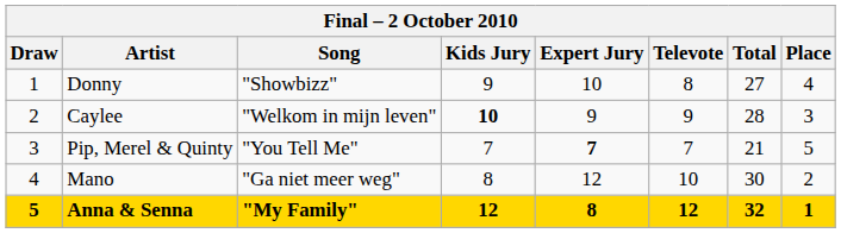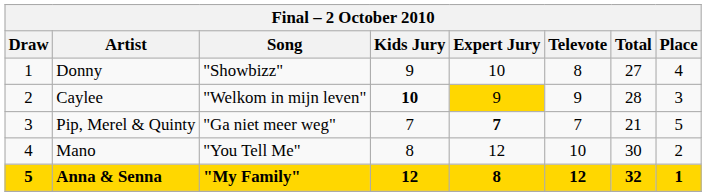 <table class="sortable wikitable" style="margin: 1em auto 1em auto; text-align:center;">
 <tr>
 <th colspan="8">Final – 2 October 2010</th>
 </tr>
 <tr>
 <th>Draw</th>
 <th>Artist</th>
 <th>Song</th>
 <th>Kids Jury</th>
 <th>Expert Jury</th>
 <th>Televote</th>
 <th>Total</th>
 <th>Place</th>
 </tr>
 <tr>
 <td>1</td>
 <td align="left">Donny</td>
 <td align="left">"Showbizz"</td>
 <td>9</td>
 <td>10</td>
 <td>8</td>
 <td>27</td>
 <td>4</td>
 </tr>
 <tr>
 <td>2</td>
 <td align="left">Caylee</td>
 <td align="left">"Welkom in mijn leven"</td>
 <td><strong>10</strong></td>
-<td>9</td>
+<td style="background: gold;">9</td>
 <td>9</td>
 <td>28</td>
 <td>3</td>
 </tr>
 <tr>
 <td>3</td>
 <td align="left">Pip, Merel & Quinty</td>
-<td align="left">"You Tell Me"</td>
+<td align="left">"Ga niet meer weg"</td>
 <td>7</td>
 <td><strong>7</strong></td>
 <td>7</td>
 <td>21</td>
 <td>5</td>
 </tr>
 <tr>
 <td>4</td>
 <td align="left">Mano</td>
-<td align="left">"Ga niet meer weg"</td>
+<td align="left">"You Tell Me"</td>
 <td>8</td>
 <td>12</td>
 <td>10</td>
 <td>30</td>
 <td>2</td>
 </tr>
 <tr bgcolor="GOLD">
 <td><strong>5</strong></td>
 <td align="left"><strong>Anna & Senna</strong></td>
 <td align="left"><strong>"My Family"</strong></td>
 <td><strong>12</strong></td>
 <td><strong>8</strong></td>
 <td><strong>12</strong></td>
 <td><strong>32</strong></td>
 <td><strong>1</strong></td>
 </tr>
 <tr>
 </tr>
 </table>
